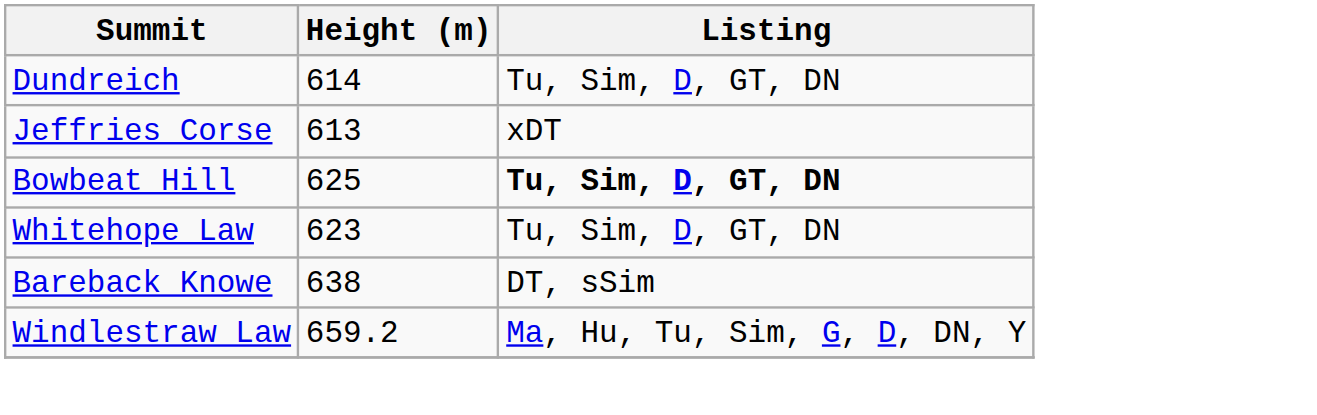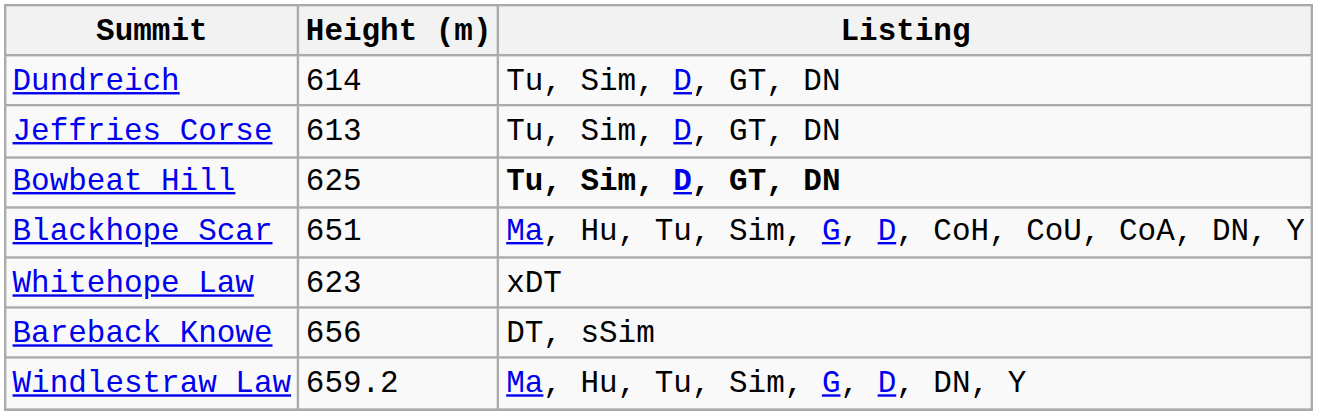 <table class="wikitable sortable">
 <tr>
 <th>Summit</th>
 <th>Height (m)</th>
 <th>Listing</th>
 </tr>
 <tr>
 <td><a href='#'>Dundreich</a></td>
 <td>614</td>
 <td>Tu, Sim, <a href='#'>D</a>, GT, DN</td>
 </tr>
 <tr>
 <td><a href='#'>Jeffries Corse</a></td>
 <td>613</td>
-<td>xDT</td>
+<td>Tu, Sim, <a href='#'>D</a>, GT, DN</td>
 </tr>
 <tr>
 <td><a href='#'>Bowbeat Hill</a></td>
 <td>625</td>
 <td><strong>Tu, Sim, <a href='#'>D</a>, GT, DN</strong></td>
 </tr>
 <tr>
+<td><a href='#'>Blackhope Scar</a></td>
+<td>651</td>
+<td><a href='#'>Ma</a>, Hu, Tu, Sim, <a href='#'>G</a>, <a href='#'>D</a>, CoH, CoU, CoA, DN, Y</td>
+</tr>
+<tr>
 <td><a href='#'>Whitehope Law</a></td>
 <td>623</td>
-<td>Tu, Sim, <a href='#'>D</a>, GT, DN</td>
+<td>xDT</td>
 </tr>
 <tr>
 <td><a href='#'>Bareback Knowe</a></td>
-<td>638</td>
+<td>656</td>
 <td>DT, sSim</td>
 </tr>
 <tr>
 <td><a href='#'>Windlestraw Law</a></td>
 <td>659.2</td>
 <td><a href='#'>Ma</a>, Hu, Tu, Sim, <a href='#'>G</a>, <a href='#'>D</a>, DN, Y</td>
 </tr>
 <tr>
 </tr>
 </table>
